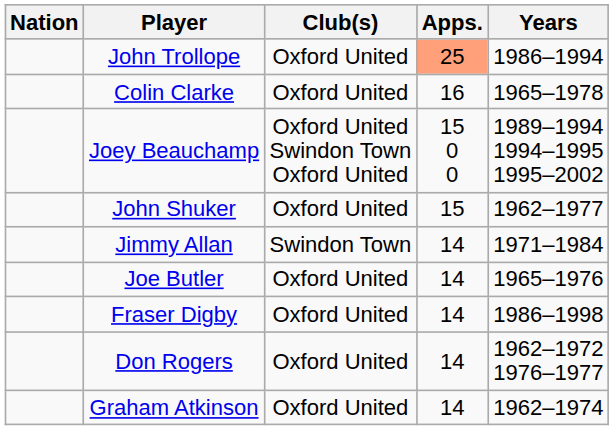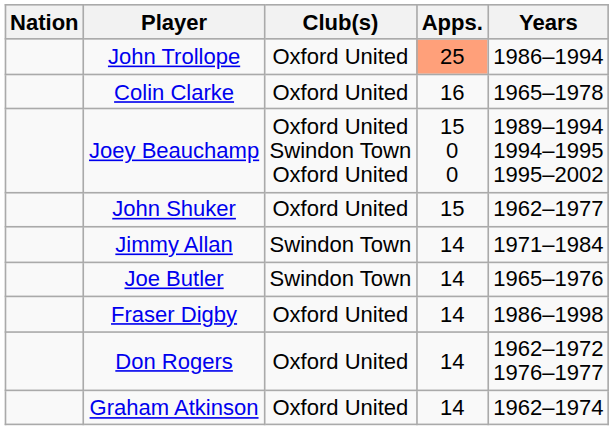 <table class="wikitable sortable" style="text-align:center; margin-left:1em; font-size:85%;">
 <tr>
 <th>Nation</th>
 <th>Player</th>
 <th>Club(s)</th>
 <th>Apps.</th>
 <th>Years</th>
 </tr>
 <tr>
 <td></td>
 <td><a href='#'>John Trollope</a></td>
 <td>Oxford United</td>
 <td style="background: lightsalmon;">25</td>
 <td>1986–1994</td>
 </tr>
 <tr>
 <td></td>
 <td><a href='#'>Colin Clarke</a></td>
 <td>Oxford United</td>
 <td>16</td>
 <td>1965–1978</td>
 </tr>
 <tr>
 <td></td>
 <td><a href='#'>Joey Beauchamp</a></td>
 <td>Oxford United<br>Swindon Town<br>Oxford United</td>
 <td>15<br>0<br>0</td>
 <td>1989–1994<br>1994–1995<br>1995–2002</td>
 </tr>
 <tr>
 <td></td>
 <td><a href='#'>John Shuker</a></td>
 <td>Oxford United</td>
 <td>15</td>
 <td>1962–1977</td>
 </tr>
 <tr>
 <td></td>
 <td><a href='#'>Jimmy Allan</a></td>
 <td>Swindon Town</td>
 <td>14</td>
 <td>1971–1984</td>
 </tr>
 <tr>
 <td></td>
 <td><a href='#'>Joe Butler</a></td>
-<td>Oxford United</td>
+<td>Swindon Town</td>
 <td>14</td>
 <td>1965–1976</td>
 </tr>
 <tr>
 <td></td>
 <td><a href='#'>Fraser Digby</a></td>
 <td>Oxford United</td>
 <td>14</td>
 <td>1986–1998</td>
 </tr>
 <tr>
 <td></td>
 <td><a href='#'>Don Rogers</a></td>
 <td>Oxford United</td>
 <td>14</td>
 <td>1962–1972<br>1976–1977</td>
 </tr>
 <tr>
 <td></td>
 <td><a href='#'>Graham Atkinson</a></td>
 <td>Oxford United</td>
 <td>14</td>
 <td>1962–1974</td>
 </tr>
 </table>
